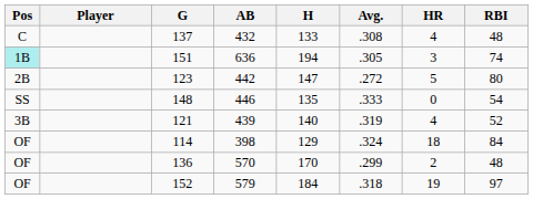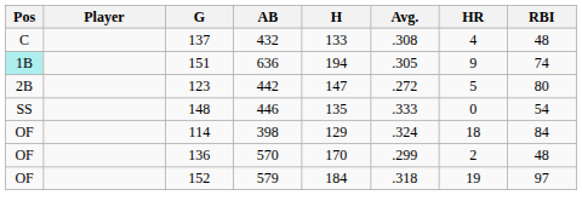 <table class="wikitable sortable">
 <tr>
 <th bgcolor="#DDDDFF" width="5%">Pos</th>
 <th bgcolor="#DDDDFF" width="16%">Player</th>
 <th bgcolor="#DDDDFF" width="9%">G</th>
 <th bgcolor="#DDDDFF" width="9%">AB</th>
 <th bgcolor="#DDDDFF" width="9%">H</th>
 <th bgcolor="#DDDDFF" width="9%">Avg.</th>
 <th bgcolor="#DDDDFF" width="9%">HR</th>
 <th bgcolor="#DDDDFF" width="9%">RBI</th>
 </tr>
 <tr align="center">
 <td>C</td>
 <td></td>
 <td>137</td>
 <td>432</td>
 <td>133</td>
 <td>.308</td>
 <td>4</td>
 <td>48</td>
 </tr>
 <tr align="center">
 <td style="background: paleturquoise;">1B</td>
 <td></td>
 <td>151</td>
 <td>636</td>
 <td>194</td>
 <td>.305</td>
-<td>3</td>
+<td>9</td>
 <td>74</td>
 </tr>
 <tr align="center">
 <td>2B</td>
 <td></td>
 <td>123</td>
 <td>442</td>
 <td>147</td>
 <td>.272</td>
 <td>5</td>
 <td>80</td>
 </tr>
 <tr align="center">
 <td>SS</td>
 <td></td>
 <td>148</td>
 <td>446</td>
 <td>135</td>
 <td>.333</td>
 <td>0</td>
 <td>54</td>
-</tr>
-<tr align="center">
-<td>3B</td>
-<td></td>
-<td>121</td>
-<td>439</td>
-<td>140</td>
-<td>.319</td>
-<td>4</td>
-<td>52</td>
 </tr>
 <tr align="center">
 <td>OF</td>
 <td></td>
 <td>114</td>
 <td>398</td>
 <td>129</td>
 <td>.324</td>
 <td>18</td>
 <td>84</td>
 </tr>
 <tr align="center">
 <td>OF</td>
 <td></td>
 <td>136</td>
 <td>570</td>
 <td>170</td>
 <td>.299</td>
 <td>2</td>
 <td>48</td>
 </tr>
 <tr align="center">
 <td>OF</td>
 <td></td>
 <td>152</td>
 <td>579</td>
 <td>184</td>
 <td>.318</td>
 <td>19</td>
 <td>97</td>
 </tr>
 </table>
